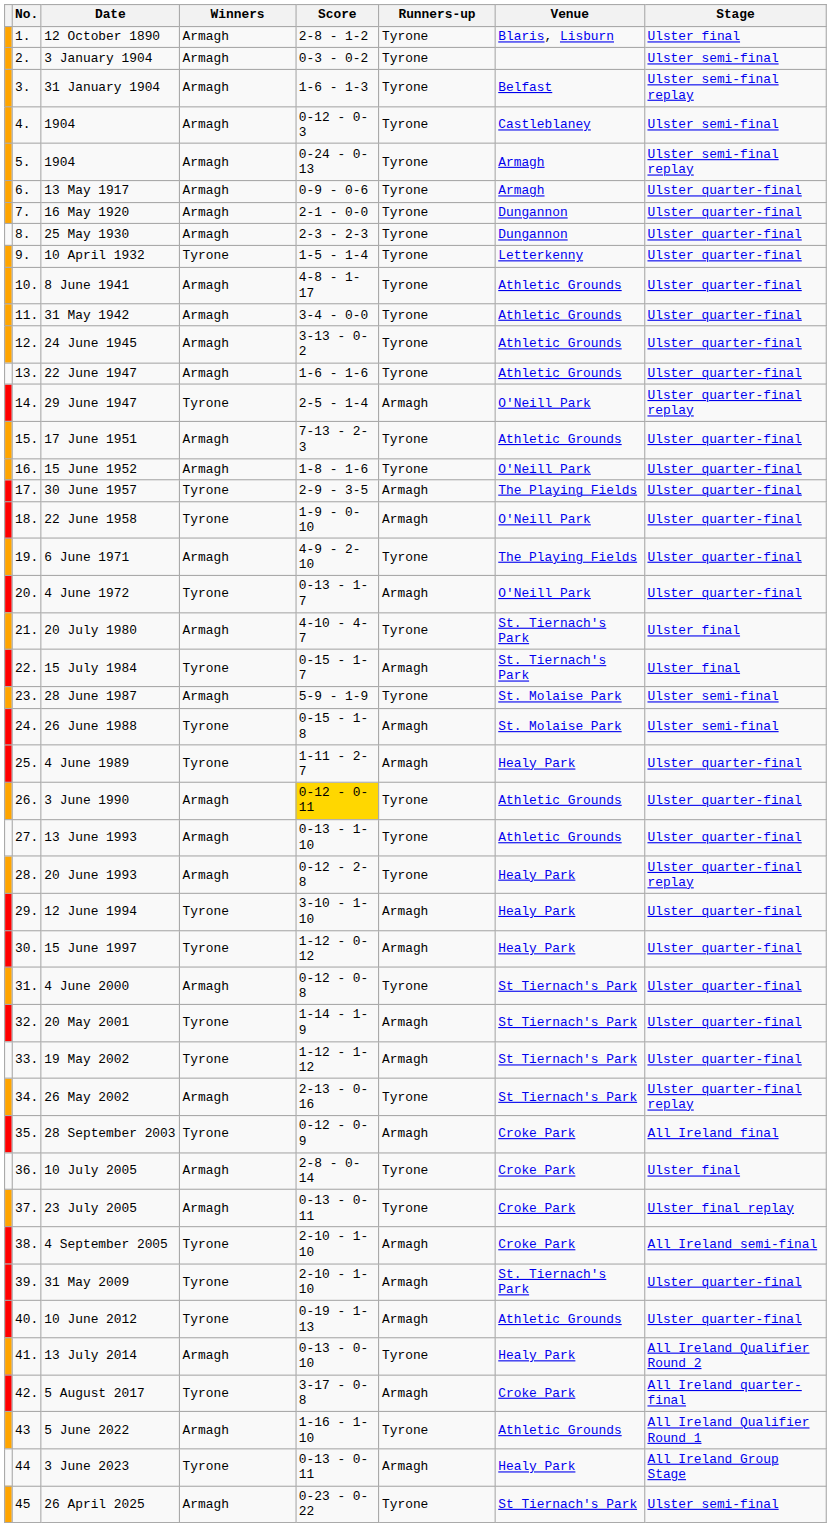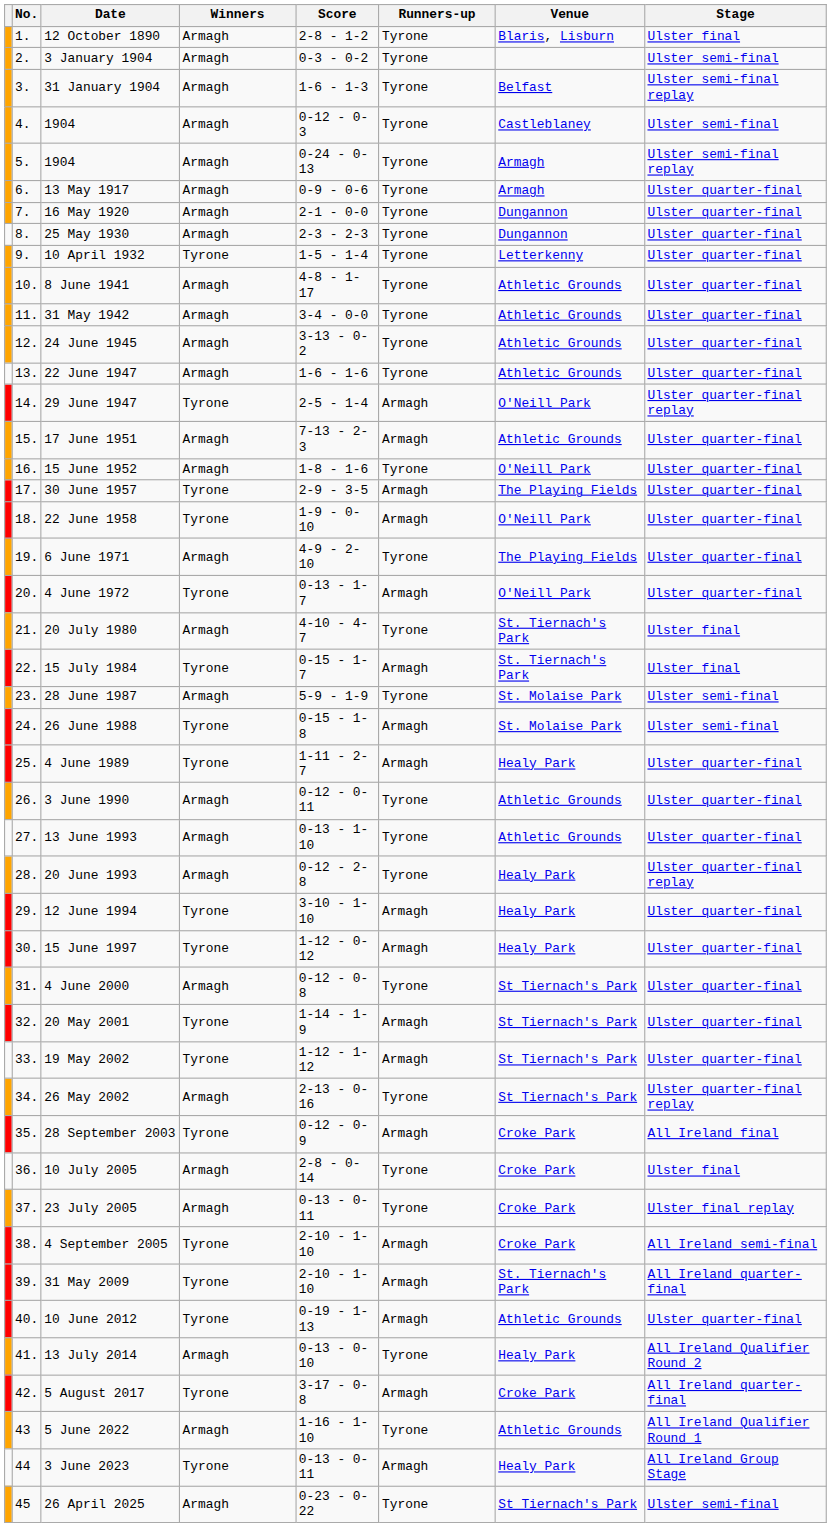 <table class="wikitable" style="font-size:90%">
 <tr>
 <th width=1></th>
 <th width=5>No.</th>
 <th width=120>Date</th>
 <th width=100>Winners</th>
 <th width=70>Score</th>
 <th width=100>Runners-up</th>
 <th width=130>Venue</th>
 <th width=160>Stage</th>
 </tr>
 <tr>
 <td style="background-color:orange"></td>
 <td>1.</td>
 <td>12 October 1890</td>
 <td>Armagh</td>
 <td>2-8 - 1-2</td>
 <td>Tyrone</td>
 <td><a href='#'>Blaris</a>, <a href='#'>Lisburn</a></td>
 <td><a href='#'>Ulster final</a></td>
 </tr>
 <tr>
 <td style="background-color:orange"></td>
 <td>2.</td>
 <td>3 January 1904</td>
 <td>Armagh</td>
 <td>0-3 - 0-2</td>
 <td>Tyrone</td>
 <td></td>
 <td><a href='#'>Ulster semi-final</a></td>
 </tr>
 <tr>
 <td style="background-color:orange"></td>
 <td>3.</td>
 <td>31 January 1904</td>
 <td>Armagh</td>
 <td>1-6 - 1-3</td>
 <td>Tyrone</td>
 <td><a href='#'>Belfast</a></td>
 <td><a href='#'>Ulster semi-final replay</a></td>
 </tr>
 <tr>
 <td style="background-color:orange"></td>
 <td>4.</td>
 <td>1904</td>
 <td>Armagh</td>
 <td>0-12 - 0-3</td>
 <td>Tyrone</td>
 <td><a href='#'>Castleblaney</a></td>
 <td><a href='#'>Ulster semi-final</a></td>
 </tr>
 <tr>
 <td style="background-color:orange"></td>
 <td>5.</td>
 <td>1904</td>
 <td>Armagh</td>
 <td>0-24 - 0-13</td>
 <td>Tyrone</td>
 <td><a href='#'>Armagh</a></td>
 <td><a href='#'>Ulster semi-final replay</a></td>
 </tr>
 <tr>
 <td style="background-color:orange"></td>
 <td>6.</td>
 <td>13 May 1917</td>
 <td>Armagh</td>
 <td>0-9 - 0-6</td>
 <td>Tyrone</td>
 <td><a href='#'>Armagh</a></td>
 <td><a href='#'>Ulster quarter-final</a></td>
 </tr>
 <tr>
 <td style="background-color:orange"></td>
 <td>7.</td>
 <td>16 May 1920</td>
 <td>Armagh</td>
 <td>2-1 - 0-0</td>
 <td>Tyrone</td>
 <td><a href='#'>Dungannon</a></td>
 <td><a href='#'>Ulster quarter-final</a></td>
 </tr>
 <tr>
 <td style="background-color:"></td>
 <td>8.</td>
 <td>25 May 1930</td>
 <td>Armagh</td>
 <td>2-3 - 2-3</td>
 <td>Tyrone</td>
 <td><a href='#'>Dungannon</a></td>
 <td><a href='#'>Ulster quarter-final</a></td>
 </tr>
 <tr>
 <td style="background-color:orange"></td>
 <td>9.</td>
 <td>10 April 1932</td>
 <td>Tyrone</td>
 <td>1-5 - 1-4</td>
 <td>Tyrone</td>
 <td><a href='#'>Letterkenny</a></td>
 <td><a href='#'>Ulster quarter-final</a></td>
 </tr>
 <tr>
 <td style="background-color:orange"></td>
 <td>10.</td>
 <td>8 June 1941</td>
 <td>Armagh</td>
 <td>4-8 - 1-17</td>
 <td>Tyrone</td>
 <td><a href='#'>Athletic Grounds</a></td>
 <td><a href='#'>Ulster quarter-final</a></td>
 </tr>
 <tr>
 <td style="background-color:orange"></td>
 <td>11.</td>
 <td>31 May 1942</td>
 <td>Armagh</td>
 <td>3-4 - 0-0</td>
 <td>Tyrone</td>
 <td><a href='#'>Athletic Grounds</a></td>
 <td><a href='#'>Ulster quarter-final</a></td>
 </tr>
 <tr>
 <td style="background-color:orange"></td>
 <td>12.</td>
 <td>24 June 1945</td>
 <td>Armagh</td>
 <td>3-13 - 0-2</td>
 <td>Tyrone</td>
 <td><a href='#'>Athletic Grounds</a></td>
 <td><a href='#'>Ulster quarter-final</a></td>
 </tr>
 <tr>
 <td style="background-color:"></td>
 <td>13.</td>
 <td>22 June 1947</td>
 <td>Armagh</td>
 <td>1-6 - 1-6</td>
 <td>Tyrone</td>
 <td><a href='#'>Athletic Grounds</a></td>
 <td><a href='#'>Ulster quarter-final</a></td>
 </tr>
 <tr>
 <td style="background-color:red"></td>
 <td>14.</td>
 <td>29 June 1947</td>
 <td>Tyrone</td>
 <td>2-5 - 1-4</td>
 <td>Armagh</td>
 <td><a href='#'>O'Neill Park</a></td>
 <td><a href='#'>Ulster quarter-final replay</a></td>
 </tr>
 <tr>
 <td style="background-color:orange"></td>
 <td>15.</td>
 <td>17 June 1951</td>
 <td>Armagh</td>
 <td>7-13 - 2-3</td>
-<td>Tyrone</td>
+<td>Armagh</td>
 <td><a href='#'>Athletic Grounds</a></td>
 <td><a href='#'>Ulster quarter-final</a></td>
 </tr>
 <tr>
 <td style="background-color:orange"></td>
 <td>16.</td>
 <td>15 June 1952</td>
 <td>Armagh</td>
 <td>1-8 - 1-6</td>
 <td>Tyrone</td>
 <td><a href='#'>O'Neill Park</a></td>
 <td><a href='#'>Ulster quarter-final</a></td>
 </tr>
 <tr>
 <td style="background-color:red"></td>
 <td>17.</td>
 <td>30 June 1957</td>
 <td>Tyrone</td>
 <td>2-9 - 3-5</td>
 <td>Armagh</td>
 <td><a href='#'>The Playing Fields</a></td>
 <td><a href='#'>Ulster quarter-final</a></td>
 </tr>
 <tr>
 <td style="background-color:red"></td>
 <td>18.</td>
 <td>22 June 1958</td>
 <td>Tyrone</td>
 <td>1-9 - 0-10</td>
 <td>Armagh</td>
 <td><a href='#'>O'Neill Park</a></td>
 <td><a href='#'>Ulster quarter-final</a></td>
 </tr>
 <tr>
 <td style="background-color:orange"></td>
 <td>19.</td>
 <td>6 June 1971</td>
 <td>Armagh</td>
 <td>4-9 - 2-10</td>
 <td>Tyrone</td>
 <td><a href='#'>The Playing Fields</a></td>
 <td><a href='#'>Ulster quarter-final</a></td>
 </tr>
 <tr>
 <td style="background-color:red"></td>
 <td>20.</td>
 <td>4 June 1972</td>
 <td>Tyrone</td>
 <td>0-13 - 1-7</td>
 <td>Armagh</td>
 <td><a href='#'>O'Neill Park</a></td>
 <td><a href='#'>Ulster quarter-final</a></td>
 </tr>
 <tr>
 <td style="background-color:orange"></td>
 <td>21.</td>
 <td>20 July 1980</td>
 <td>Armagh</td>
 <td>4-10 - 4-7</td>
 <td>Tyrone</td>
 <td><a href='#'>St. Tiernach's Park</a></td>
 <td><a href='#'>Ulster final</a></td>
 </tr>
 <tr>
 <td style="background-color:red"></td>
 <td>22.</td>
 <td>15 July 1984</td>
 <td>Tyrone</td>
 <td>0-15 - 1-7</td>
 <td>Armagh</td>
 <td><a href='#'>St. Tiernach's Park</a></td>
 <td><a href='#'>Ulster final</a></td>
 </tr>
 <tr>
 <td style="background-color:orange"></td>
 <td>23.</td>
 <td>28 June 1987</td>
 <td>Armagh</td>
 <td>5-9 - 1-9</td>
 <td>Tyrone</td>
 <td><a href='#'>St. Molaise Park</a></td>
 <td><a href='#'>Ulster semi-final</a></td>
 </tr>
 <tr>
 <td style="background-color:red"></td>
 <td>24.</td>
 <td>26 June 1988</td>
 <td>Tyrone</td>
 <td>0-15 - 1-8</td>
 <td>Armagh</td>
 <td><a href='#'>St. Molaise Park</a></td>
 <td><a href='#'>Ulster semi-final</a></td>
 </tr>
 <tr>
 <td style="background-color:red"></td>
 <td>25.</td>
 <td>4 June 1989</td>
 <td>Tyrone</td>
 <td>1-11 - 2-7</td>
 <td>Armagh</td>
 <td><a href='#'>Healy Park</a></td>
 <td><a href='#'>Ulster quarter-final</a></td>
 </tr>
 <tr>
 <td style="background-color:orange"></td>
 <td>26.</td>
 <td>3 June 1990</td>
 <td>Armagh</td>
-<td style="background: gold;">0-12 - 0-11</td>
+<td>0-12 - 0-11</td>
 <td>Tyrone</td>
 <td><a href='#'>Athletic Grounds</a></td>
 <td><a href='#'>Ulster quarter-final</a></td>
 </tr>
 <tr>
 <td style="background-color:"></td>
 <td>27.</td>
 <td>13 June 1993</td>
 <td>Armagh</td>
 <td>0-13 - 1-10</td>
 <td>Tyrone</td>
 <td><a href='#'>Athletic Grounds</a></td>
 <td><a href='#'>Ulster quarter-final</a></td>
 </tr>
 <tr>
 <td style="background-color:orange"></td>
 <td>28.</td>
 <td>20 June 1993</td>
 <td>Armagh</td>
 <td>0-12 - 2-8</td>
 <td>Tyrone</td>
 <td><a href='#'>Healy Park</a></td>
 <td><a href='#'>Ulster quarter-final replay</a></td>
 </tr>
 <tr>
 <td style="background-color:red"></td>
 <td>29.</td>
 <td>12 June 1994</td>
 <td>Tyrone</td>
 <td>3-10 - 1-10</td>
 <td>Armagh</td>
 <td><a href='#'>Healy Park</a></td>
 <td><a href='#'>Ulster quarter-final</a></td>
 </tr>
 <tr>
 <td style="background-color:red"></td>
 <td>30.</td>
 <td>15 June 1997</td>
 <td>Tyrone</td>
 <td>1-12 - 0-12</td>
 <td>Armagh</td>
 <td><a href='#'>Healy Park</a></td>
 <td><a href='#'>Ulster quarter-final</a></td>
 </tr>
 <tr>
 <td style="background-color:orange"></td>
 <td>31.</td>
 <td>4 June 2000</td>
 <td>Armagh</td>
 <td>0-12 - 0-8</td>
 <td>Tyrone</td>
 <td><a href='#'>St Tiernach's Park</a></td>
 <td><a href='#'>Ulster quarter-final</a></td>
 </tr>
 <tr>
 <td style="background-color:red"></td>
 <td>32.</td>
 <td>20 May 2001</td>
 <td>Tyrone</td>
 <td>1-14 - 1-9</td>
 <td>Armagh</td>
 <td><a href='#'>St Tiernach's Park</a></td>
 <td><a href='#'>Ulster quarter-final</a></td>
 </tr>
 <tr>
 <td style="background-color:"></td>
 <td>33.</td>
 <td>19 May 2002</td>
 <td>Tyrone</td>
 <td>1-12 - 1-12</td>
 <td>Armagh</td>
 <td><a href='#'>St Tiernach's Park</a></td>
 <td><a href='#'>Ulster quarter-final</a></td>
 </tr>
 <tr>
 <td style="background-color:orange"></td>
 <td>34.</td>
 <td>26 May 2002</td>
 <td>Armagh</td>
 <td>2-13 - 0-16</td>
 <td>Tyrone</td>
 <td><a href='#'>St Tiernach's Park</a></td>
 <td><a href='#'>Ulster quarter-final replay</a></td>
 </tr>
 <tr>
 <td style="background-color:red"></td>
 <td>35.</td>
 <td>28 September 2003</td>
 <td>Tyrone</td>
 <td>0-12 - 0-9</td>
 <td>Armagh</td>
 <td><a href='#'>Croke Park</a></td>
 <td><a href='#'>All Ireland final</a></td>
 </tr>
 <tr>
 <td style="background-color:"></td>
 <td>36.</td>
 <td>10 July 2005</td>
 <td>Armagh</td>
 <td>2-8 - 0-14</td>
 <td>Tyrone</td>
 <td><a href='#'>Croke Park</a></td>
 <td><a href='#'>Ulster final</a></td>
 </tr>
 <tr>
 <td style="background-color:orange"></td>
 <td>37.</td>
 <td>23 July 2005</td>
 <td>Armagh</td>
 <td>0-13 - 0-11</td>
 <td>Tyrone</td>
 <td><a href='#'>Croke Park</a></td>
 <td><a href='#'>Ulster final replay</a></td>
 </tr>
 <tr>
 <td style="background-color:red"></td>
 <td>38.</td>
 <td>4 September 2005</td>
 <td>Tyrone</td>
 <td>2-10 - 1-10</td>
 <td>Armagh</td>
 <td><a href='#'>Croke Park</a></td>
 <td><a href='#'>All Ireland semi-final</a></td>
 </tr>
 <tr>
 <td style="background-color:red"></td>
 <td>39.</td>
 <td>31 May 2009</td>
 <td>Tyrone</td>
 <td>2-10 - 1-10</td>
 <td>Armagh</td>
 <td><a href='#'>St. Tiernach's Park</a></td>
-<td><a href='#'>Ulster quarter-final</a></td>
+<td><a href='#'>All Ireland quarter-final</a></td>
 </tr>
 <tr>
 <td style="background-color:red"></td>
 <td>40.</td>
 <td>10 June 2012</td>
 <td>Tyrone</td>
 <td>0-19 - 1-13</td>
 <td>Armagh</td>
 <td><a href='#'>Athletic Grounds</a></td>
 <td><a href='#'>Ulster quarter-final</a></td>
 </tr>
 <tr>
 <td style="background-color:orange"></td>
 <td>41.</td>
 <td>13 July 2014</td>
 <td>Armagh</td>
 <td>0-13 - 0-10</td>
 <td>Tyrone</td>
 <td><a href='#'>Healy Park</a></td>
 <td><a href='#'>All Ireland Qualifier Round 2</a></td>
 </tr>
 <tr>
 <td style="background-color:red"></td>
 <td>42.</td>
 <td>5 August 2017</td>
 <td>Tyrone</td>
 <td>3-17 - 0-8</td>
 <td>Armagh</td>
 <td><a href='#'>Croke Park</a></td>
 <td><a href='#'>All Ireland quarter-final</a></td>
 </tr>
 <tr>
 <td style="background-color:orange"></td>
 <td>43</td>
 <td>5 June 2022</td>
 <td>Armagh</td>
 <td>1-16 - 1-10</td>
 <td>Tyrone</td>
 <td><a href='#'>Athletic Grounds</a></td>
 <td><a href='#'>All Ireland Qualifier Round 1</a></td>
 </tr>
 <tr>
 <td style="background-color:"></td>
 <td>44</td>
 <td>3 June 2023</td>
 <td>Tyrone</td>
 <td>0-13 - 0-11</td>
 <td>Armagh</td>
 <td><a href='#'>Healy Park</a></td>
 <td><a href='#'>All Ireland Group Stage</a></td>
 </tr>
 <tr>
 <td style="background-color:orange"></td>
 <td>45</td>
 <td>26 April 2025</td>
 <td>Armagh</td>
 <td>0-23 - 0-22</td>
 <td>Tyrone</td>
 <td><a href='#'>St Tiernach's  Park</a></td>
 <td><a href='#'>Ulster semi-final</a></td>
 </tr>
 </table>
